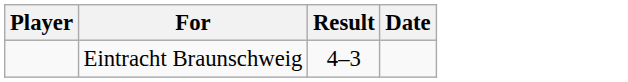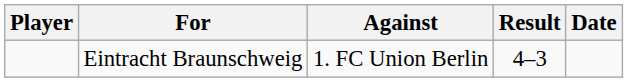 <table class="wikitable sortable">
 <tr>
 <th>Player</th>
 <th>For</th>
+<th>Against</th>
 <th style="text-align:center">Result</th>
 <th>Date</th>
 </tr>
 <tr>
 <td> </td>
 <td>Eintracht Braunschweig</td>
+<td>1. FC Union Berlin</td>
 <td style="text-align:center;">4–3</td>
 <td></td>
 </tr>
 </table>
